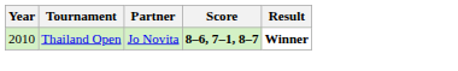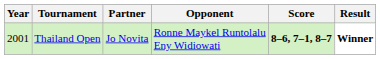 <table class="sortable wikitable" style="font-size: 90%">
 <tr>
 <th>Year</th>
 <th>Tournament</th>
 <th>Partner</th>
+<th>Opponent</th>
 <th>Score</th>
 <th>Result</th>
 </tr>
 <tr style="background:#D4F1C5">
-<td align="center">2010</td>
+<td align="center">2001</td>
 <td align="left"><a href='#'>Thailand Open</a></td>
 <td align="left"> <a href='#'>Jo Novita</a></td>
+<td align="left"> <a href='#'>Ronne Maykel Runtolalu</a> <br>  <a href='#'>Eny Widiowati</a></td>
 <td align="left"><strong>8–6, 7–1, 8–7</strong></td>
 <td style="text-align:left; background:white"> <strong>Winner</strong></td>
 </tr>
 </table>
